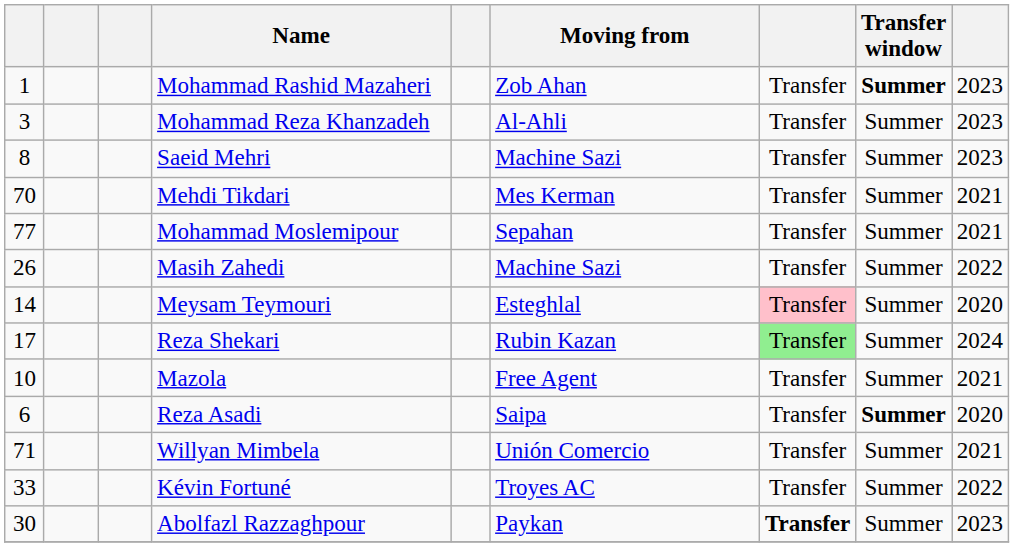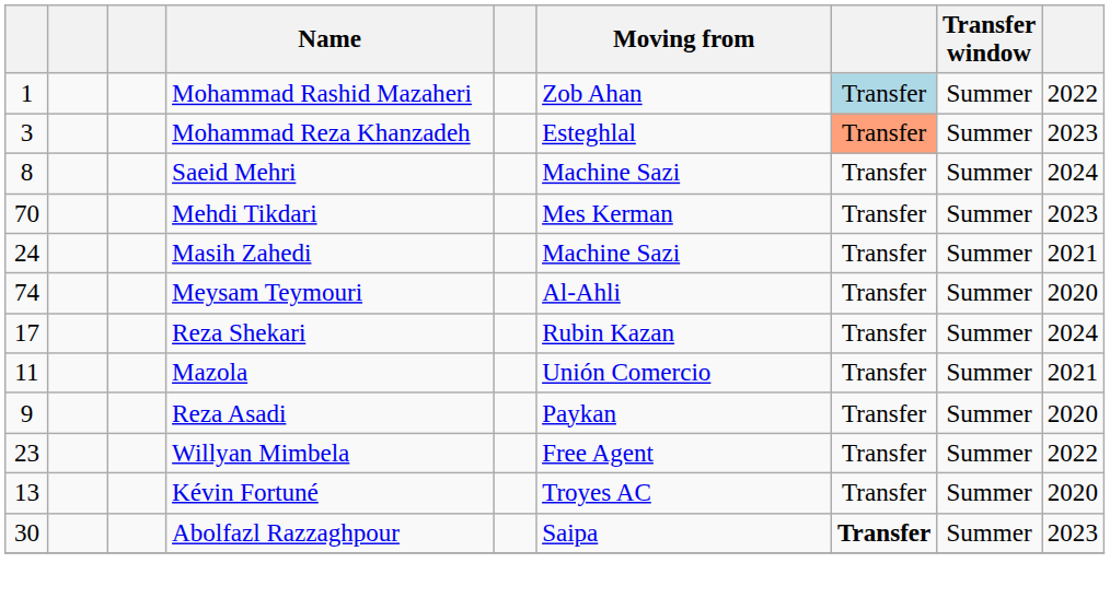 <table class="wikitable sortable">
 <tr>
 <th style="width:20px;"></th>
 <th style="width:30px;"></th>
 <th style="width:30px;"></th>
 <th style="width:200px;">Name</th>
 <th style="width:20px;"></th>
 <th style="width:180px;">Moving from</th>
 <th></th>
 <th Transfer window>Transfer<br>window</th>
 <th></th>
 </tr>
 <tr>
 <td align=center>1</td>
 <td align=center><br></td>
 <td align=center></td>
 <td><a href='#'>Mohammad Rashid Mazaheri</a></td>
 <td align=center></td>
 <td> <a href='#'>Zob Ahan</a></td>
-<td align=center>Transfer</td>
-<td align=center><strong>Summer</strong></td>
-<td align=center>2023</td>
+<td align=center style="background: lightblue;">Transfer</td>
+<td align=center>Summer</td>
+<td align=center>2022</td>
 </tr>
 <tr>
 <td align=center>3</td>
 <td align=center><br></td>
 <td align=center></td>
 <td><a href='#'>Mohammad Reza Khanzadeh</a></td>
 <td align=center></td>
-<td> <a href='#'>Al-Ahli</a></td>
-<td align=center>Transfer</td>
+<td> <a href='#'>Esteghlal</a></td>
+<td align=center style="background: lightsalmon;">Transfer</td>
 <td align=center>Summer</td>
 <td align=center>2023</td>
 </tr>
 <tr>
 <td align=center>8</td>
 <td align=center><br></td>
 <td align=center></td>
 <td><a href='#'>Saeid Mehri</a></td>
 <td align=center></td>
 <td> <a href='#'>Machine Sazi</a></td>
 <td align=center>Transfer</td>
 <td align=center>Summer</td>
-<td align=center>2023</td>
+<td align=center>2024</td>
 </tr>
 <tr>
 <td align=center>70</td>
 <td align=center><br></td>
 <td align=center></td>
 <td><a href='#'>Mehdi Tikdari</a></td>
 <td align=center></td>
 <td> <a href='#'>Mes Kerman</a></td>
 <td align=center>Transfer</td>
 <td align=center>Summer</td>
-<td align=center>2021</td>
+<td align=center>2023</td>
 </tr>
 <tr>
-<td align=center>77</td>
-<td align=center><br></td>
-<td align=center></td>
-<td><a href='#'>Mohammad Moslemipour</a></td>
-<td align=center></td>
-<td> <a href='#'>Sepahan</a></td>
-<td align=center>Transfer</td>
-<td align=center>Summer</td>
-<td align=center>2021</td>
-</tr>
-<tr>
-<td align=center>26</td>
+<td align=center>24</td>
 <td align=center><br></td>
 <td align=center></td>
 <td><a href='#'>Masih Zahedi</a></td>
 <td align=center></td>
 <td> <a href='#'>Machine Sazi</a></td>
 <td align=center>Transfer</td>
 <td align=center>Summer</td>
-<td align=center>2022</td>
+<td align=center>2021</td>
 </tr>
 <tr>
-<td align=center>14</td>
+<td align=center>74</td>
 <td align=center><br></td>
 <td align=center></td>
 <td><a href='#'>Meysam Teymouri</a></td>
 <td align=center></td>
-<td> <a href='#'>Esteghlal</a></td>
-<td align=center style="background: pink;">Transfer</td>
+<td> <a href='#'>Al-Ahli</a></td>
+<td align=center>Transfer</td>
 <td align=center>Summer</td>
 <td align=center>2020</td>
 </tr>
 <tr>
 <td align=center>17</td>
 <td align=center><br></td>
 <td align=center></td>
 <td><a href='#'>Reza Shekari</a></td>
 <td align=center></td>
 <td> <a href='#'>Rubin Kazan</a></td>
-<td align=center style="background: lightgreen;">Transfer</td>
+<td align=center>Transfer</td>
 <td align=center>Summer</td>
 <td align=center>2024</td>
 </tr>
 <tr>
-<td align=center>10</td>
+<td align=center>11</td>
 <td align=center><br></td>
 <td align=center></td>
 <td><a href='#'>Mazola</a></td>
-<td align=center></td>
-<td><a href='#'>Free Agent</a></td>
-<td align=center>Transfer</td>
-<td align=center>Summer</td>
-<td align=center>2021</td>
-</tr>
-<tr>
-<td align=center>6</td>
-<td align=center><br></td>
-<td align=center></td>
-<td><a href='#'>Reza Asadi</a></td>
-<td align=center></td>
-<td> <a href='#'>Saipa</a></td>
-<td align=center>Transfer</td>
-<td align=center><strong>Summer</strong></td>
-<td align=center>2020</td>
-</tr>
-<tr>
-<td align=center>71</td>
-<td align=center><br></td>
-<td align=center></td>
-<td><a href='#'>Willyan Mimbela</a></td>
 <td align=center></td>
 <td> <a href='#'>Unión Comercio</a></td>
 <td align=center>Transfer</td>
 <td align=center>Summer</td>
 <td align=center>2021</td>
 </tr>
 <tr>
-<td align=center>33</td>
+<td align=center>9</td>
+<td align=center><br></td>
+<td align=center></td>
+<td><a href='#'>Reza Asadi</a></td>
+<td align=center></td>
+<td> <a href='#'>Paykan</a></td>
+<td align=center>Transfer</td>
+<td align=center>Summer</td>
+<td align=center>2020</td>
+</tr>
+<tr>
+<td align=center>23</td>
+<td align=center><br></td>
+<td align=center></td>
+<td><a href='#'>Willyan Mimbela</a></td>
+<td align=center></td>
+<td><a href='#'>Free Agent</a></td>
+<td align=center>Transfer</td>
+<td align=center>Summer</td>
+<td align=center>2022</td>
+</tr>
+<tr>
+<td align=center>13</td>
 <td align=center><br></td>
 <td align=center></td>
 <td><a href='#'>Kévin Fortuné</a></td>
 <td align=center></td>
 <td> <a href='#'>Troyes AC</a></td>
 <td align=center>Transfer</td>
 <td align=center>Summer</td>
-<td align=center>2022</td>
+<td align=center>2020</td>
 </tr>
 <tr>
 <td align=center>30</td>
 <td align=center><br></td>
 <td align=center></td>
 <td><a href='#'>Abolfazl Razzaghpour</a></td>
 <td align=center></td>
-<td> <a href='#'>Paykan</a></td>
+<td> <a href='#'>Saipa</a></td>
 <td align=center><strong>Transfer</strong></td>
 <td align=center>Summer</td>
 <td align=center>2023</td>
 </tr>
 <tr>
 </tr>
 </table>
